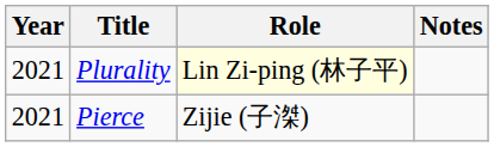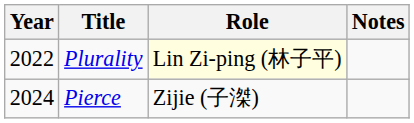 <table class="wikitable">
 <tr>
 <th>Year</th>
 <th>Title</th>
 <th>Role</th>
 <th>Notes</th>
 </tr>
 <tr>
-<td>2021</td>
+<td>2022</td>
 <td><em><a href='#'>Plurality</a></em></td>
 <td style="background: lightyellow;">Lin Zi-ping (林子平)</td>
 <td></td>
 </tr>
 <tr>
-<td>2021</td>
+<td>2024</td>
 <td><em><a href='#'>Pierce</a></em></td>
 <td>Zijie (子滐)</td>
 <td></td>
 </tr>
 </table>
